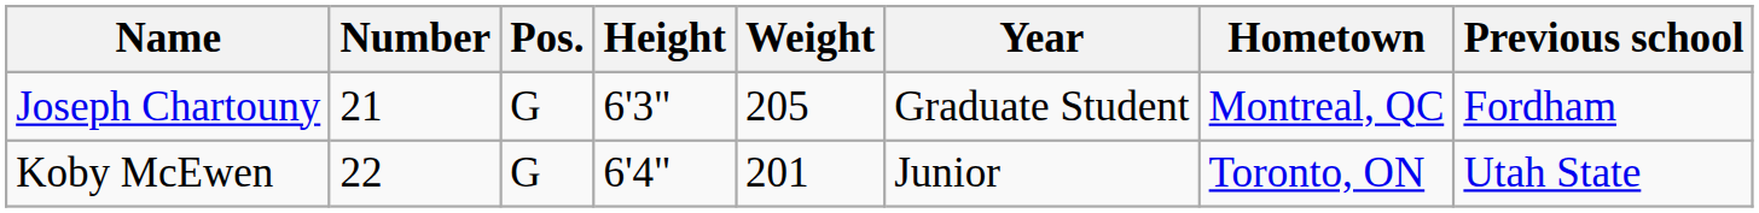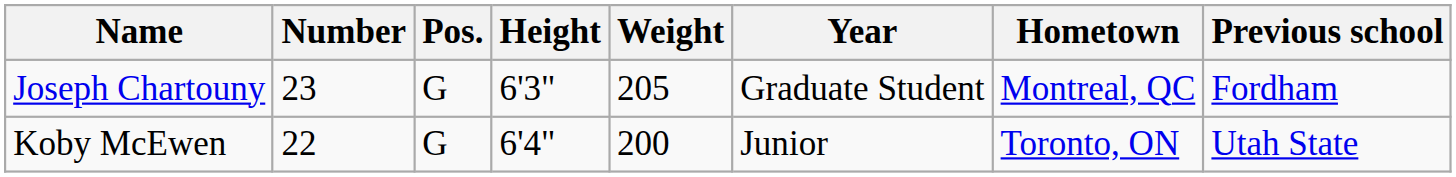 <table class="wikitable sortable" border="1">
 <tr>
 <th>Name</th>
 <th>Number</th>
 <th>Pos.</th>
 <th>Height</th>
 <th>Weight</th>
 <th>Year</th>
 <th>Hometown</th>
 <th class="unsortable">Previous school</th>
 </tr>
 <tr>
 <td><a href='#'>Joseph Chartouny</a></td>
-<td>21</td>
+<td>23</td>
 <td>G</td>
 <td>6'3"</td>
 <td>205</td>
 <td>Graduate Student</td>
 <td><a href='#'>Montreal, QC</a></td>
 <td><a href='#'>Fordham</a></td>
 </tr>
 <tr>
 <td>Koby McEwen</td>
 <td>22</td>
 <td>G</td>
 <td>6'4"</td>
-<td>201</td>
+<td>200</td>
 <td>Junior</td>
 <td><a href='#'>Toronto, ON</a></td>
 <td><a href='#'>Utah State</a></td>
 </tr>
 </table>
